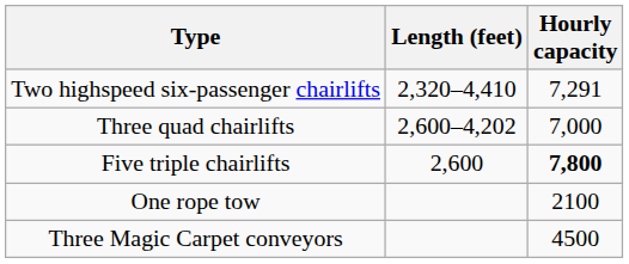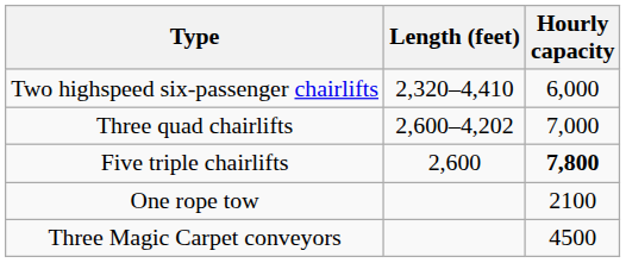 <table class="wikitable" style="text-align:center; border;1px">
 <tr>
 <th>Type</th>
 <th>Length (feet)</th>
 <th>Hourly<br>capacity</th>
 </tr>
 <tr>
 <td>Two highspeed six-passenger <a href='#'>chairlifts</a></td>
 <td>2,320–4,410</td>
-<td>7,291</td>
+<td>6,000</td>
 </tr>
 <tr>
 <td>Three quad chairlifts</td>
 <td>2,600–4,202</td>
 <td>7,000</td>
 </tr>
 <tr>
 <td>Five triple chairlifts</td>
 <td>2,600</td>
 <td><strong>7,800</strong></td>
 </tr>
 <tr>
 <td>One rope tow</td>
 <td></td>
 <td>2100</td>
 </tr>
 <tr>
 <td>Three Magic Carpet conveyors</td>
 <td></td>
 <td>4500</td>
 </tr>
 </table>
